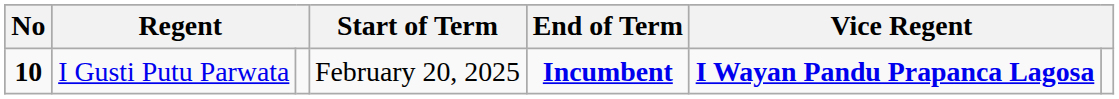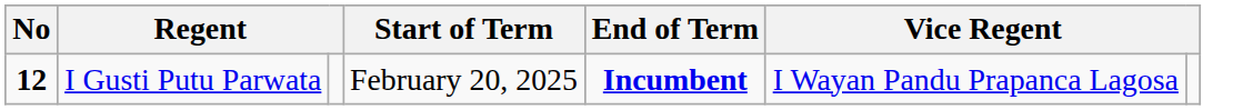 <table class="wikitable" style="text-align:center;">
 <tr>
 <th>No</th>
 <th colspan=2>Regent</th>
 <th>Start of Term</th>
 <th>End of Term</th>
 <th colspan=2>Vice Regent</th>
 </tr>
 <tr>
-<td><strong>10</strong></td>
+<td><strong>12</strong></td>
 <td> <a href='#'>I Gusti Putu Parwata</a></td>
 <td bgcolor= ></td>
 <td>February 20, 2025</td>
 <td><strong><a href='#'>Incumbent</a></strong></td>
-<td><strong> <a href='#'>I Wayan Pandu Prapanca Lagosa</a></strong></td>
+<td> <a href='#'>I Wayan Pandu Prapanca Lagosa</a></td>
 <td bgcolor= ></td>
 </tr>
 </table>
